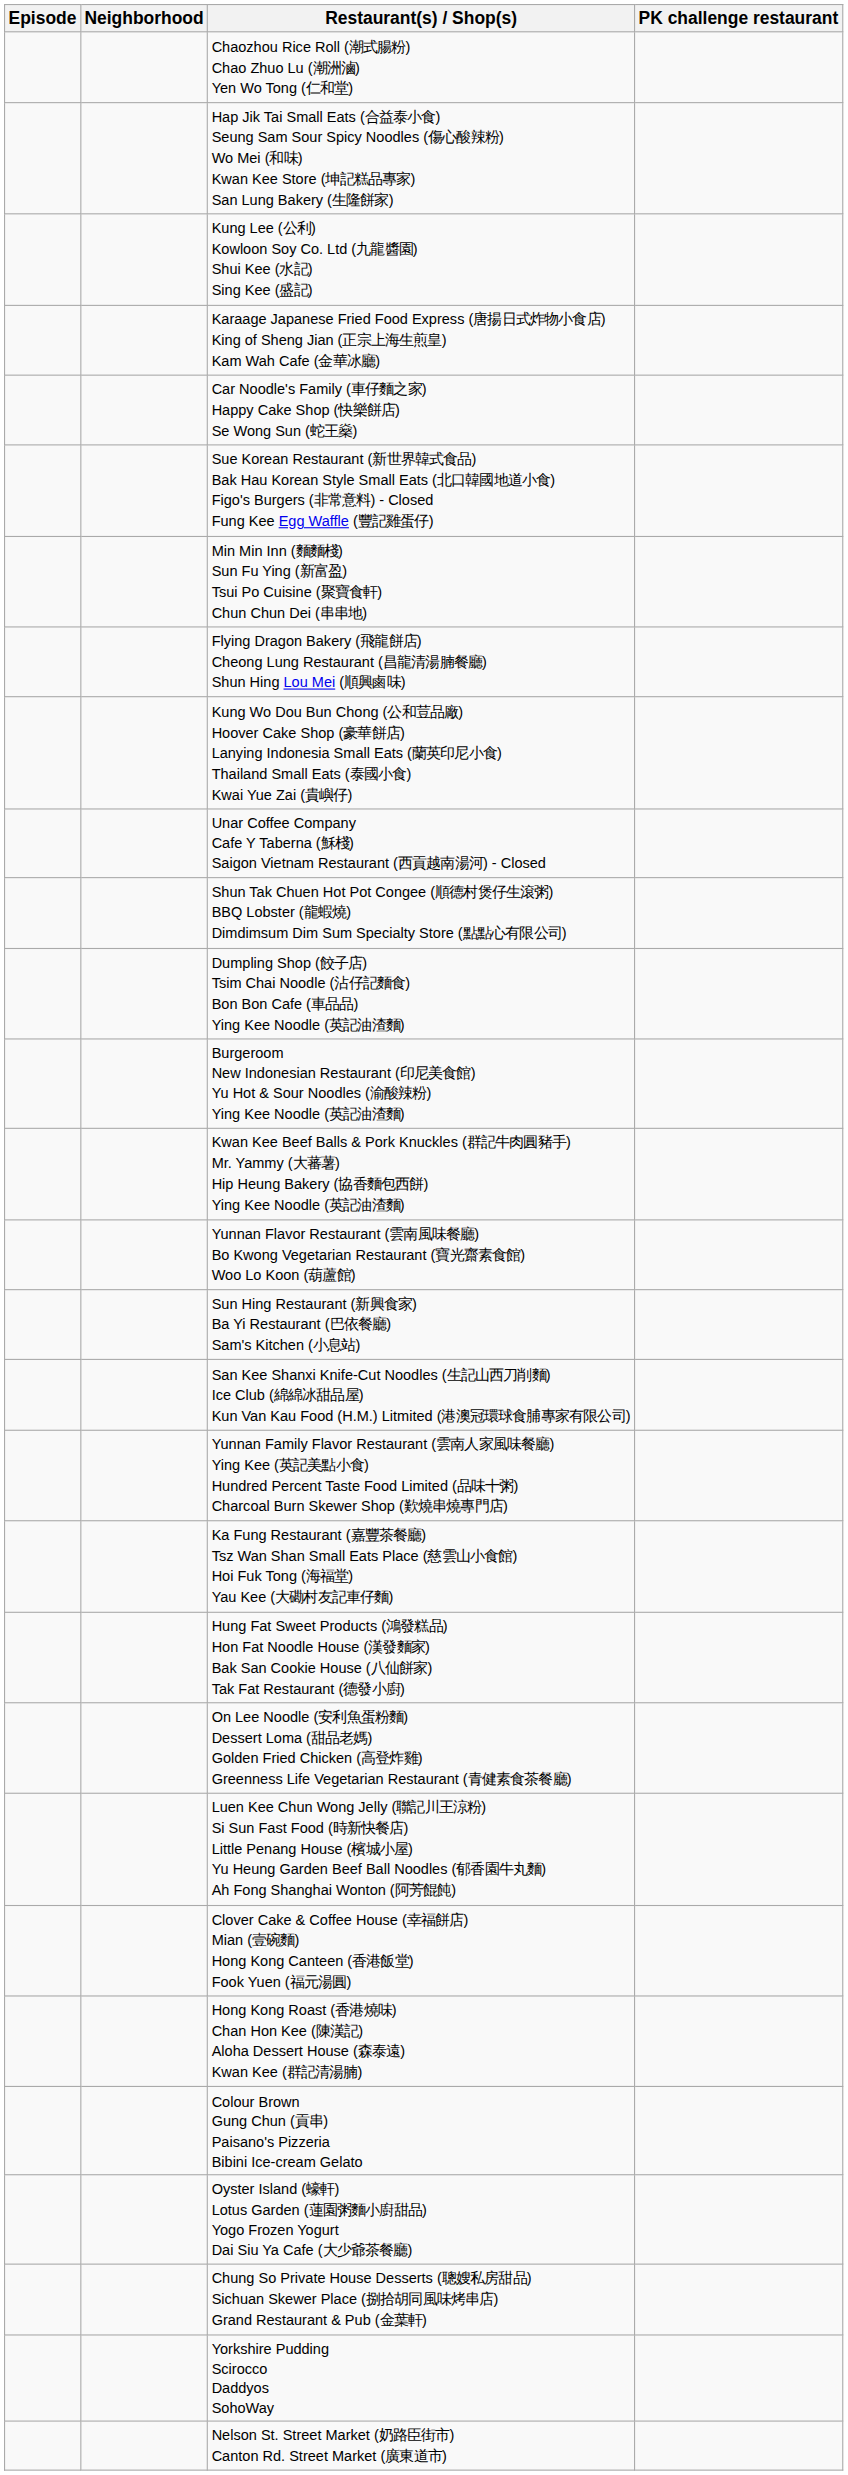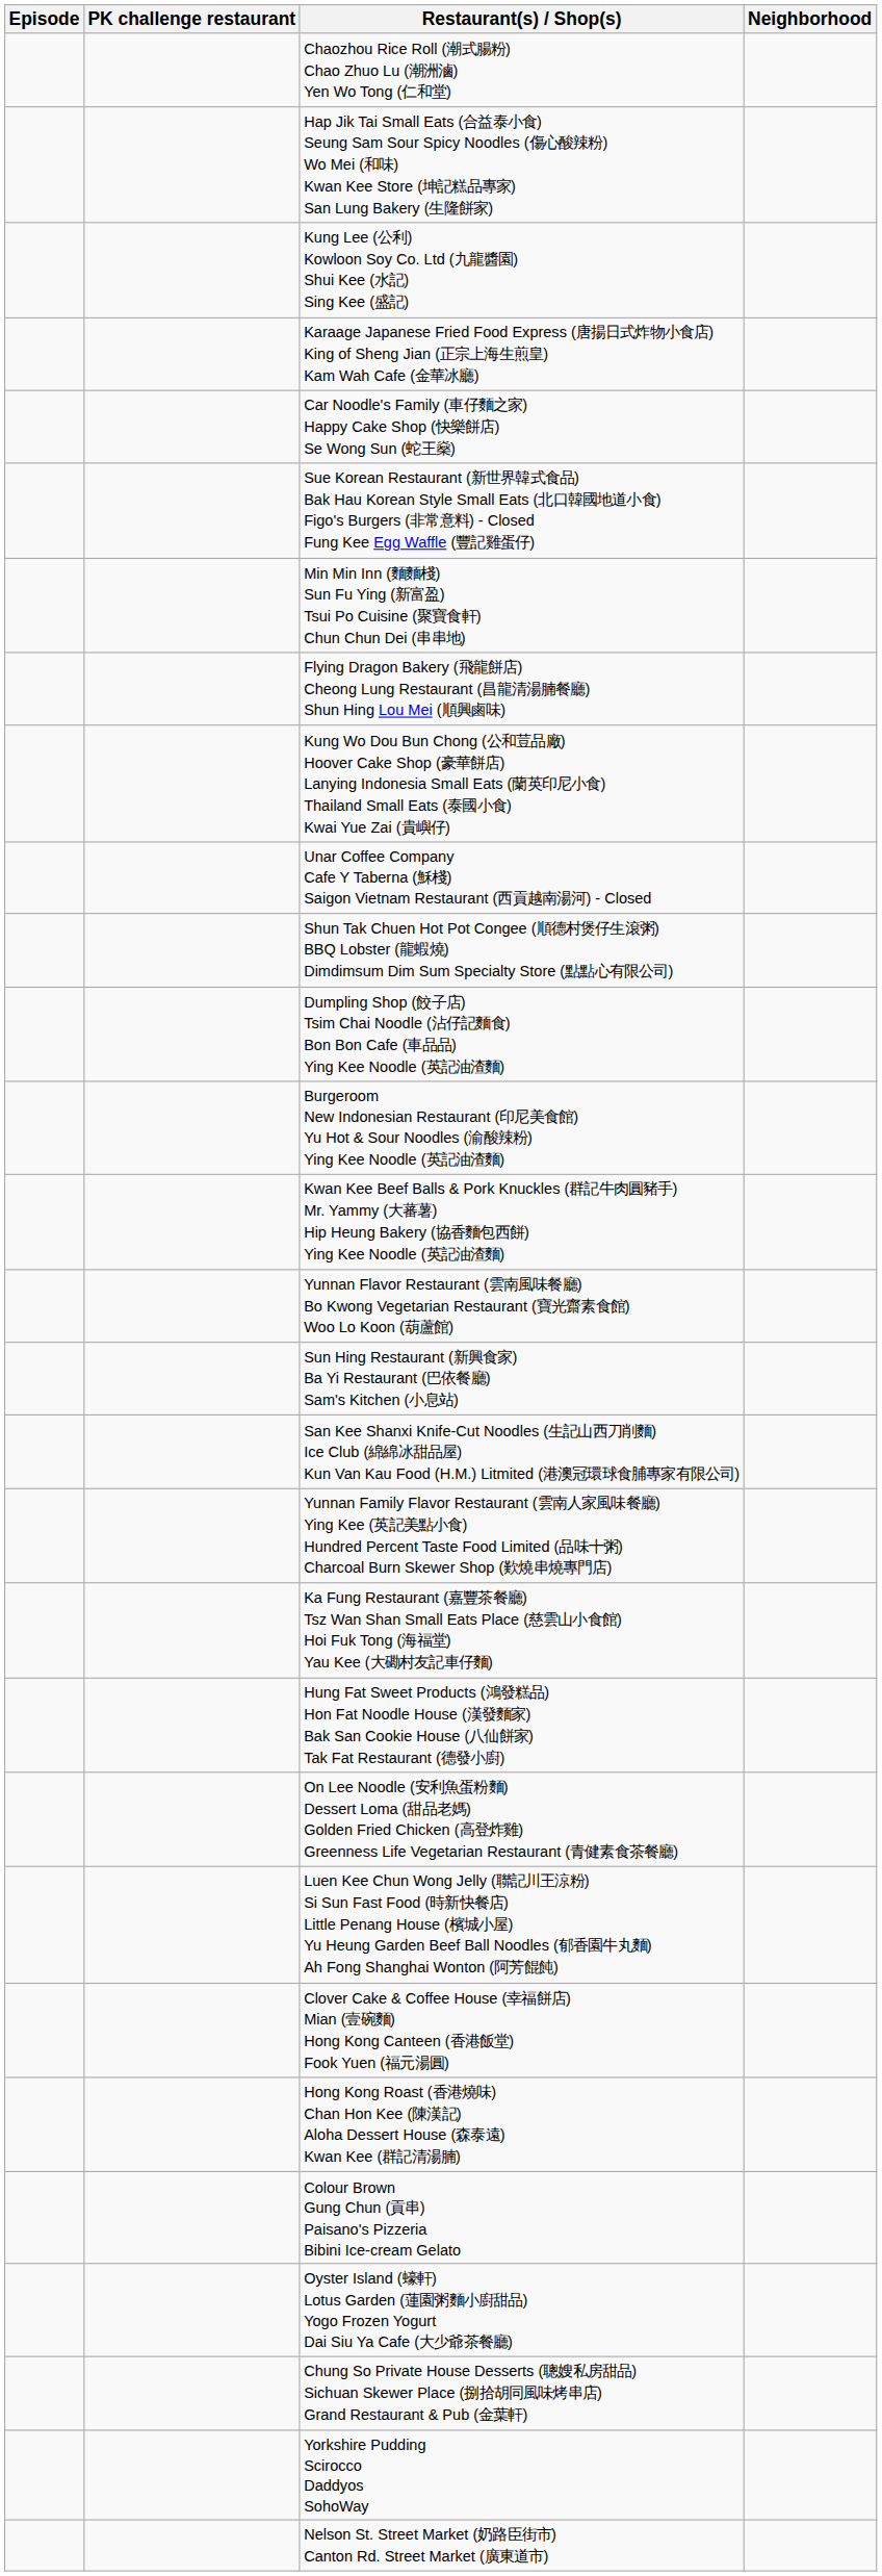 <table class="wikitable">
 <tr>
 <th>Episode</th>
+<th>PK challenge restaurant</th>
+<th>Restaurant(s) / Shop(s)</th>
 <th>Neighborhood</th>
-<th>Restaurant(s) / Shop(s)</th>
-<th>PK challenge restaurant</th>
 </tr>
 <tr>
 <td></td>
 <td></td>
 <td><small>Chaozhou Rice Roll (潮式腸粉)<br>Chao Zhuo Lu (潮洲滷)<br>Yen Wo Tong (仁和堂)</small></td>
 <td></td>
 </tr>
 <tr>
 <td></td>
 <td></td>
 <td><small>Hap Jik Tai Small Eats (合益泰小食)<br>Seung Sam Sour Spicy Noodles (傷心酸辣粉)<br>Wo Mei (和味)<br>Kwan Kee Store (坤記糕品專家)<br>San Lung Bakery (生隆餅家)</small></td>
 <td></td>
 </tr>
 <tr>
 <td></td>
 <td></td>
 <td><small>Kung Lee (公利)<br>Kowloon Soy Co. Ltd (九龍醬園)<br>Shui Kee (水記)<br>Sing Kee (盛記)</small></td>
 <td></td>
 </tr>
 <tr>
 <td></td>
 <td></td>
 <td><small>Karaage Japanese Fried Food Express (唐揚日式炸物小食店)<br>King of Sheng Jian (正宗上海生煎皇)<br>Kam Wah Cafe (金華冰廳)</small></td>
 <td></td>
 </tr>
 <tr>
 <td></td>
 <td></td>
 <td><small>Car Noodle's Family (車仔麵之家)<br>Happy Cake Shop (快樂餅店)<br>Se Wong Sun (蛇王燊)</small></td>
 <td></td>
 </tr>
 <tr>
 <td></td>
 <td></td>
 <td><small>Sue Korean Restaurant (新世界韓式食品)<br>Bak Hau Korean Style Small Eats (北口韓國地道小食)<br>Figo's Burgers (非常意料) - Closed<br>Fung Kee <a href='#'>Egg Waffle</a> (豐記雞蛋仔)</small></td>
 <td></td>
 </tr>
 <tr>
 <td></td>
 <td></td>
 <td><small>Min Min Inn (麵麵棧)<br>Sun Fu Ying (新富盈)<br>Tsui Po Cuisine (聚寶食軒)<br>Chun Chun Dei (串串地)</small></td>
 <td></td>
 </tr>
 <tr>
 <td></td>
 <td></td>
 <td><small>Flying Dragon Bakery (飛龍餅店)<br>Cheong Lung Restaurant (昌龍清湯腩餐廳)<br>Shun Hing <a href='#'>Lou Mei</a> (順興鹵味)</small></td>
 <td></td>
 </tr>
 <tr>
 <td></td>
 <td></td>
 <td><small>Kung Wo Dou Bun Chong (公和荳品廠)<br>Hoover Cake Shop (豪華餅店)<br>Lanying Indonesia Small Eats (蘭英印尼小食)<br>Thailand Small Eats (泰國小食)<br>Kwai Yue Zai (貴嶼仔)</small></td>
 <td></td>
 </tr>
 <tr>
 <td></td>
 <td></td>
 <td><small>Unar Coffee Company<br>Cafe Y Taberna (穌棧)<br>Saigon Vietnam Restaurant (西貢越南湯河) - Closed</small></td>
 <td></td>
 </tr>
 <tr>
 <td></td>
 <td></td>
 <td><small>Shun Tak Chuen Hot Pot Congee (順德村煲仔生滾粥)<br>BBQ Lobster (龍蝦燒)<br>Dimdimsum Dim Sum Specialty Store (點點心有限公司)</small></td>
 <td></td>
 </tr>
 <tr>
 <td></td>
 <td></td>
 <td><small>Dumpling Shop (餃子店)<br>Tsim Chai Noodle (沾仔記麵食)<br>Bon Bon Cafe (車品品)<br>Ying Kee Noodle (英記油渣麵)</small></td>
 <td></td>
 </tr>
 <tr>
 <td></td>
 <td></td>
 <td><small>Burgeroom <br>New Indonesian Restaurant (印尼美食館)<br>Yu Hot & Sour Noodles (渝酸辣粉)<br>Ying Kee Noodle (英記油渣麵)</small></td>
 <td></td>
 </tr>
 <tr>
 <td></td>
 <td></td>
 <td><small>Kwan Kee Beef Balls & Pork Knuckles (群記牛肉圓豬手)<br>Mr. Yammy (大蕃薯)<br>Hip Heung Bakery (協香麵包西餅)<br>Ying Kee Noodle (英記油渣麵)</small></td>
 <td></td>
 </tr>
 <tr>
 <td></td>
 <td></td>
 <td><small>Yunnan Flavor Restaurant (雲南風味餐廳)<br>Bo Kwong Vegetarian Restaurant (寶光齋素食館)<br>Woo Lo Koon (葫蘆館)</small></td>
 <td></td>
 </tr>
 <tr>
 <td></td>
 <td></td>
 <td><small>Sun Hing Restaurant (新興食家)<br>Ba Yi Restaurant (巴依餐廳)<br>Sam's Kitchen (小息站)</small></td>
 <td></td>
 </tr>
 <tr>
 <td></td>
 <td></td>
 <td><small>San Kee Shanxi Knife-Cut Noodles (生記山西刀削麵)<br>Ice Club (綿綿冰甜品屋)<br>Kun Van Kau Food (H.M.) Litmited (港澳冠環球食脯專家有限公司)</small></td>
 <td></td>
 </tr>
 <tr>
 <td></td>
 <td></td>
 <td><small>Yunnan Family Flavor Restaurant (雲南人家風味餐廳)<br>Ying Kee (英記美點小食)<br>Hundred Percent Taste Food Limited (品味十粥)<br> Charcoal Burn Skewer Shop (歎燒串燒專門店)</small></td>
 <td></td>
 </tr>
 <tr>
 <td></td>
 <td></td>
 <td><small>Ka Fung Restaurant (嘉豐茶餐廳)<br>Tsz Wan Shan Small Eats Place (慈雲山小食館)<br>Hoi Fuk Tong (海福堂)<br>Yau Kee (大磡村友記車仔麵)</small></td>
 <td></td>
 </tr>
 <tr>
 <td></td>
 <td></td>
 <td><small>Hung Fat Sweet Products (鴻發糕品)<br>Hon Fat Noodle House (漢發麵家)<br>Bak San Cookie House (八仙餅家)<br>Tak Fat Restaurant (德發小廚)</small></td>
 <td></td>
 </tr>
 <tr>
 <td></td>
 <td></td>
 <td><small>On Lee Noodle (安利魚蛋粉麵)<br>Dessert Loma (甜品老媽)<br>Golden Fried Chicken (高登炸雞)<br>Greenness Life Vegetarian Restaurant (青健素食茶餐廳)</small></td>
 <td></td>
 </tr>
 <tr>
 <td></td>
 <td></td>
 <td><small>Luen Kee Chun Wong Jelly (聯記川王涼粉)<br>Si Sun Fast Food (時新快餐店)<br>Little Penang House (檳城小屋)<br>Yu Heung Garden Beef Ball Noodles (郁香園牛丸麵)<br>Ah Fong Shanghai Wonton (阿芳餛飩)</small></td>
 <td></td>
 </tr>
 <tr>
 <td></td>
 <td></td>
 <td><small>Clover Cake & Coffee House (幸福餅店)<br>Mian (壹碗麵)<br>Hong Kong Canteen (香港飯堂)<br>Fook Yuen (福元湯圓)</small></td>
 <td></td>
 </tr>
 <tr>
 <td></td>
 <td></td>
 <td><small>Hong Kong Roast (香港燒味)<br>Chan Hon Kee (陳漢記) <br>Aloha Dessert House (森泰遠)<br>Kwan Kee (群記清湯腩)</small></td>
 <td></td>
 </tr>
 <tr>
 <td></td>
 <td></td>
 <td><small>Colour Brown<br>Gung Chun (貢串)<br>Paisano's Pizzeria<br>Bibini Ice-cream Gelato</small></td>
 <td></td>
 </tr>
 <tr>
 <td></td>
 <td></td>
 <td><small>Oyster Island (蠔軒)<br>Lotus Garden (蓮園粥麵小廚甜品)<br>Yogo Frozen Yogurt<br>Dai Siu Ya Cafe (大少爺茶餐廳)</small></td>
 <td></td>
 </tr>
 <tr>
 <td></td>
 <td></td>
 <td><small>Chung So Private House Desserts (聰嫂私房甜品)<br>Sichuan Skewer Place (捌拾胡同風味烤串店)<br>Grand Restaurant & Pub (金葉軒)</small></td>
 <td></td>
 </tr>
 <tr>
 <td></td>
 <td></td>
 <td><small>Yorkshire Pudding<br>Scirocco<br>Daddyos<br>SohoWay</small></td>
 <td></td>
 </tr>
 <tr>
 <td></td>
 <td></td>
 <td><small>Nelson St. Street Market (奶路臣街市)<br>Canton Rd. Street Market (廣東道市)</small></td>
 <td></td>
 </tr>
 </table>
